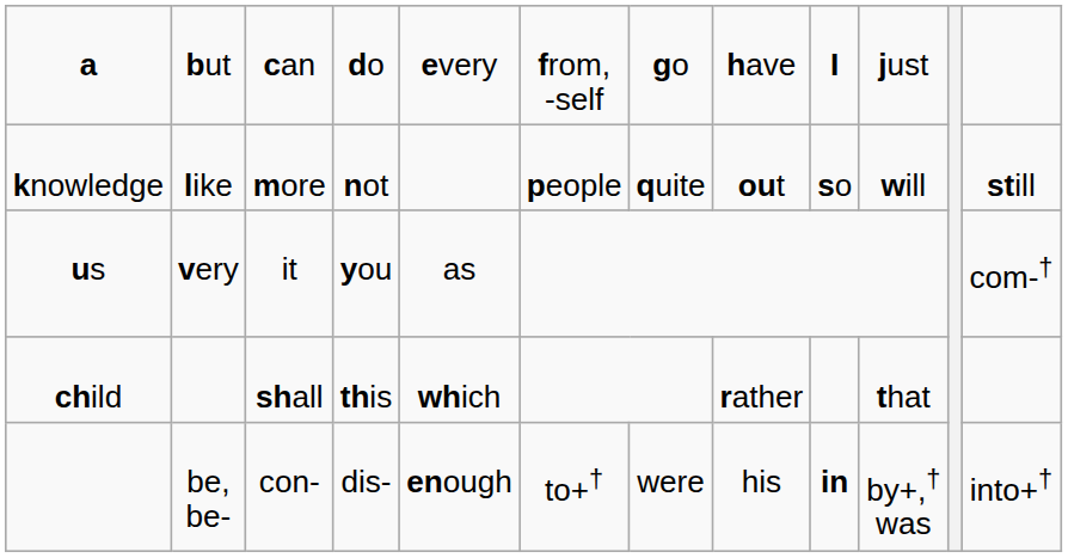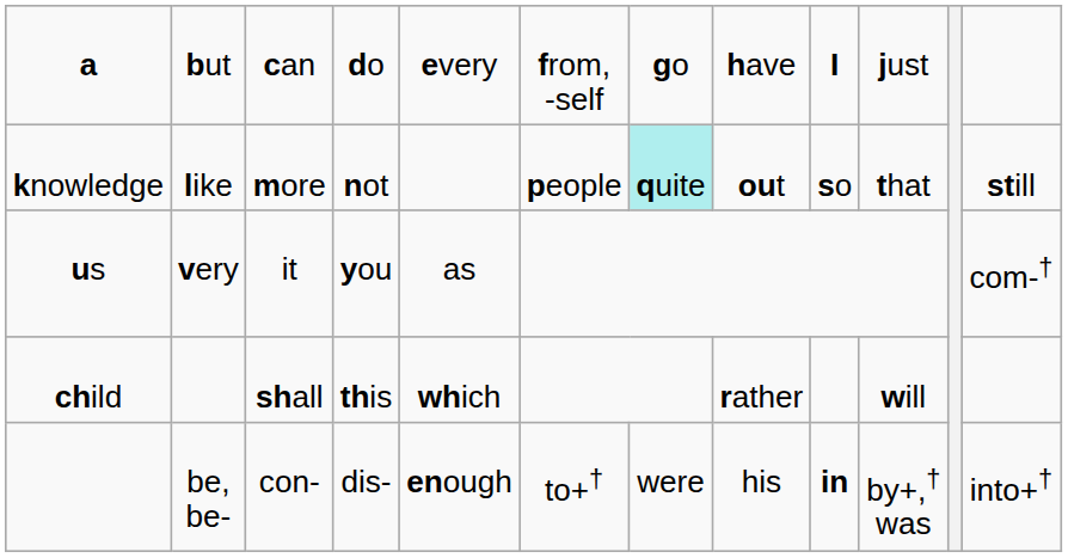 <table class=wikitable>
 <tr align=center valign=top>
 <td> <br> <strong>a</strong></td>
 <td> <br> <strong>b</strong>ut</td>
 <td> <br> <strong>c</strong>an</td>
 <td> <br> <strong>d</strong>o</td>
 <td> <br> <strong>e</strong>very</td>
 <td> <br> <strong>f</strong>rom,<br>-self</td>
 <td> <br> <strong>g</strong>o</td>
 <td> <br> <strong>h</strong>ave</td>
 <td> <br> <strong>I</strong></td>
 <td> <br> <strong>j</strong>ust</td>
 <th rowspan=5></th>
 <td></td>
 </tr>
 <tr align=center valign=top>
 <td> <br> <strong>k</strong>nowledge</td>
 <td> <br> <strong>l</strong>ike</td>
 <td> <br> <strong>m</strong>ore</td>
 <td> <br> <strong>n</strong>ot</td>
 <td></td>
 <td> <br> <strong>p</strong>eople</td>
-<td> <br> <strong>q</strong>uite</td>
+<td style="background: paleturquoise;"> <br> <strong>q</strong>uite</td>
 <td> <br> <strong>ou</strong>t</td>
 <td> <br> <strong>s</strong>o</td>
-<td> <br> <strong>w</strong>ill</td>
+<td> <br> <strong>t</strong>hat</td>
 <td> <br> <strong>st</strong>ill</td>
 </tr>
 <tr align=center valign=top>
 <td> <br> <strong>u</strong>s</td>
 <td> <br> <strong>v</strong>ery</td>
 <td> <br> it</td>
 <td> <br> <strong>y</strong>ou</td>
 <td> <br> as</td>
 <td colspan=5></td>
 <td> <br> com-<sup>†</sup><br> </td>
 </tr>
 <tr align=center valign=top>
 <td> <br> <strong>ch</strong>ild</td>
 <td></td>
 <td> <br> <strong>sh</strong>all</td>
 <td> <br> <strong>th</strong>is</td>
 <td> <br> <strong>wh</strong>ich</td>
 <td colspan=2> </td>
 <td> <br> <strong>r</strong>ather</td>
 <td></td>
-<td> <br> <strong>t</strong>hat</td>
+<td> <br> <strong>w</strong>ill</td>
 <td></td>
 </tr>
 <tr align=center valign=top>
 <td></td>
 <td> <br> be,<br>be-</td>
 <td> <br> con-<br> </td>
 <td> <br> dis-<br> </td>
 <td> <br> <strong>en</strong>ough</td>
 <td> <br> to+<sup>†</sup><br> </td>
 <td> <br> were<br> </td>
 <td> <br> his<br> </td>
 <td> <br> <strong>in</strong></td>
 <td> <br> by+,<sup>†</sup><br>was</td>
 <td> <br> into+<sup>†</sup><br> </td>
 </tr>
 </table>
